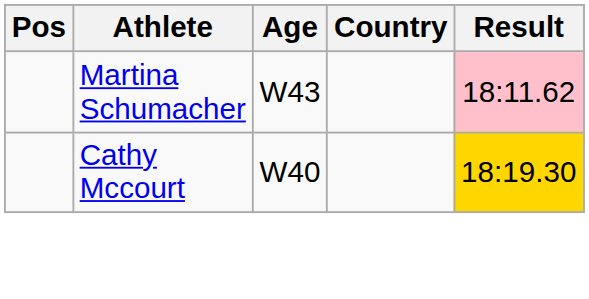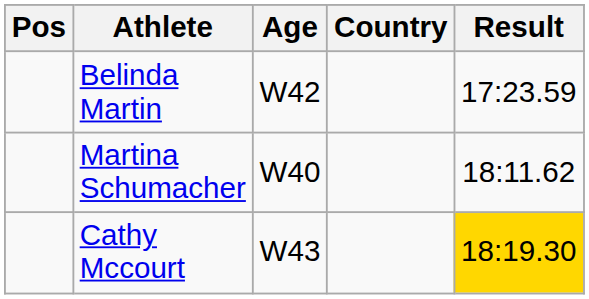 <table class="wikitable"  style="text-align:center; width:50%;">
 <tr>
 <th>Pos</th>
 <th>Athlete</th>
 <th>Age</th>
 <th>Country</th>
 <th>Result</th>
 </tr>
 <tr>
 <td align=center></td>
+<td align=left><a href='#'>Belinda Martin</a></td>
+<td align=left>W42</td>
+<td align=left></td>
+<td>17:23.59</td>
+</tr>
+<tr>
+<td align=center></td>
 <td align=left><a href='#'>Martina Schumacher</a></td>
-<td align=left>W43</td>
+<td align=left>W40</td>
 <td align=left></td>
-<td style="background: pink;">18:11.62</td>
+<td>18:11.62</td>
 </tr>
 <tr>
 <td align=center></td>
 <td align=left><a href='#'>Cathy Mccourt</a></td>
-<td align=left>W40</td>
+<td align=left>W43</td>
 <td align=left></td>
 <td style="background: gold;">18:19.30</td>
 </tr>
 </table>
